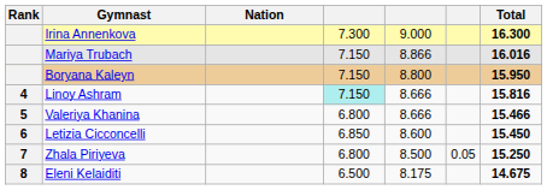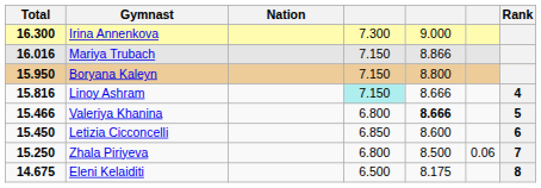 <table class="wikitable sortable" style="text-align:center; font-size:85%">
 <tr>
-<th scope="col" style="width:20px;">Rank</th>
+<th ! scope="col" style="width:60px;">Total</th>
 <th ! scope="col" style="width:170px;">Gymnast</th>
 <th ! scope="col" style="width:120px;">Nation</th>
 <th ! scope="col" style="width:60px;"></th>
 <th ! scope="col" style="width:60px;"></th>
 <th ! scope="col" style="width:30px;"></th>
-<th ! scope="col" style="width:60px;">Total</th>
+<th scope="col" style="width:20px;">Rank</th>
 </tr>
 <tr bgcolor=fffcaf>
-<th scope=row></th>
+<td><strong>16.300</strong></td>
 <td align=left><a href='#'>Irina Annenkova</a></td>
 <td style="text-align:left;"></td>
 <td>7.300</td>
 <td>9.000</td>
 <td></td>
-<td><strong>16.300</strong></td>
+<th scope=row></th>
 </tr>
 <tr bgcolor=e5e5e5>
-<th scope=row></th>
+<td><strong>16.016</strong></td>
 <td align=left><a href='#'>Mariya Trubach</a></td>
 <td style="text-align:left;"></td>
 <td>7.150</td>
 <td>8.866</td>
 <td></td>
-<td><strong>16.016</strong></td>
+<th scope=row></th>
 </tr>
 <tr bgcolor=eecc99>
-<th scope=row></th>
+<td><strong>15.950</strong></td>
 <td align=left><a href='#'>Boryana Kaleyn</a></td>
 <td style="text-align:left;"></td>
 <td>7.150</td>
 <td>8.800</td>
 <td></td>
-<td><strong>15.950</strong></td>
+<th scope=row></th>
 </tr>
 <tr>
-<th scope=row>4</th>
+<td><strong>15.816</strong></td>
 <td align=left><a href='#'>Linoy Ashram</a></td>
 <td style="text-align:left;"></td>
 <td style="background: paleturquoise;">7.150</td>
 <td>8.666</td>
 <td></td>
-<td><strong>15.816</strong></td>
+<th scope=row>4</th>
 </tr>
 <tr>
-<th scope=row>5</th>
+<td><strong>15.466</strong></td>
 <td align=left><a href='#'>Valeriya Khanina</a></td>
 <td style="text-align:left;"></td>
 <td>6.800</td>
-<td>8.666</td>
+<td><strong>8.666</strong></td>
 <td></td>
-<td><strong>15.466</strong></td>
+<th scope=row>5</th>
 </tr>
 <tr>
-<th scope=row>6</th>
+<td><strong>15.450</strong></td>
 <td align=left><a href='#'>Letizia Cicconcelli</a></td>
 <td style="text-align:left;"></td>
 <td>6.850</td>
 <td>8.600</td>
 <td></td>
-<td><strong>15.450</strong></td>
+<th scope=row>6</th>
 </tr>
 <tr>
-<th scope=row>7</th>
+<td><strong>15.250</strong></td>
 <td align=left><a href='#'>Zhala Piriyeva</a></td>
 <td style="text-align:left;"></td>
 <td>6.800</td>
 <td>8.500</td>
-<td>0.05</td>
-<td><strong>15.250</strong></td>
+<td>0.06</td>
+<th scope=row>7</th>
 </tr>
 <tr>
-<th scope=row>8</th>
+<td><strong>14.675</strong></td>
 <td align=left><a href='#'>Eleni Kelaiditi</a></td>
 <td style="text-align:left;"></td>
 <td>6.500</td>
 <td>8.175</td>
 <td></td>
-<td><strong>14.675</strong></td>
+<th scope=row>8</th>
 </tr>
 </table>
